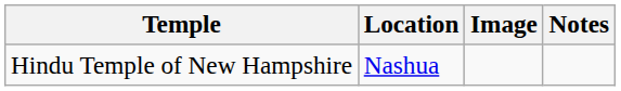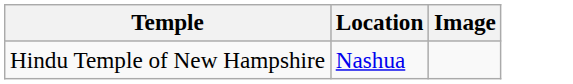 <table class="wikitable sortable" id="tableTempleWikiNH">
 <tr>
 <th>Temple</th>
 <th>Location</th>
 <th>Image</th>
-<th>Notes</th>
 </tr>
 <tr>
 <td>Hindu Temple of New Hampshire</td>
 <td><a href='#'>Nashua</a></td>
 <td></td>
-<td></td>
 </tr>
 </table>
